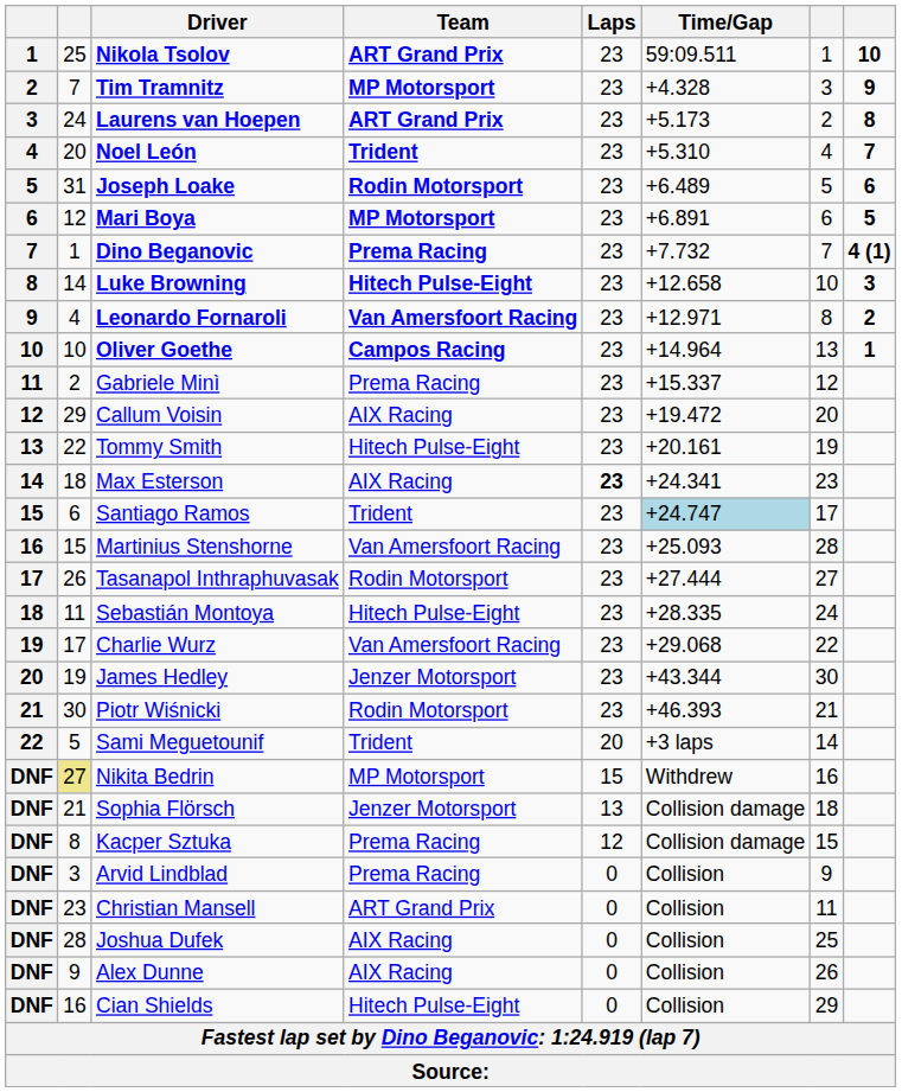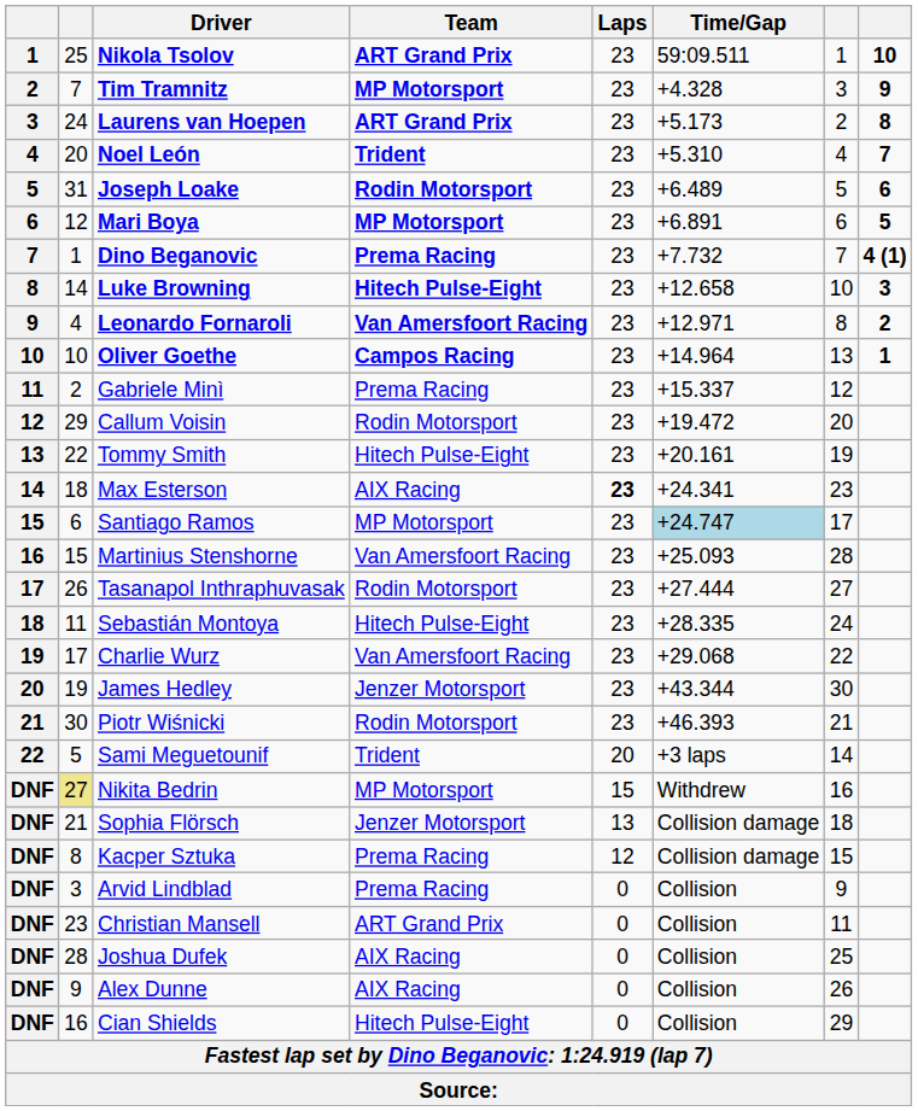 <table class="wikitable" style="font-size:85%">
 <tr>
 <th></th>
 <th></th>
 <th>Driver</th>
 <th>Team</th>
 <th>Laps</th>
 <th>Time/Gap</th>
 <th></th>
 <th></th>
 </tr>
 <tr>
 <th>1</th>
 <td align="center">25</td>
 <td> <strong><a href='#'>Nikola Tsolov</a></strong></td>
 <td><strong><a href='#'>ART Grand Prix</a></strong></td>
 <td align="center">23</td>
 <td>59:09.511</td>
 <td align="center">1</td>
 <td align="center"><strong>10</strong></td>
 </tr>
 <tr>
 <th>2</th>
 <td align="center">7</td>
 <td> <strong><a href='#'>Tim Tramnitz</a></strong></td>
 <td><strong><a href='#'>MP Motorsport</a></strong></td>
 <td align="center">23</td>
 <td>+4.328</td>
 <td align="center">3</td>
 <td align="center"><strong>9</strong></td>
 </tr>
 <tr>
 <th>3</th>
 <td align="center">24</td>
 <td> <strong><a href='#'>Laurens van Hoepen</a></strong></td>
 <td><strong><a href='#'>ART Grand Prix</a></strong></td>
 <td align="center">23</td>
 <td>+5.173</td>
 <td align="center">2</td>
 <td align="center"><strong>8</strong></td>
 </tr>
 <tr>
 <th>4</th>
 <td align="center">20</td>
 <td> <strong><a href='#'>Noel León</a></strong></td>
 <td><strong><a href='#'>Trident</a></strong></td>
 <td align="center">23</td>
 <td>+5.310</td>
 <td align="center">4</td>
 <td align="center"><strong>7</strong></td>
 </tr>
 <tr>
 <th>5</th>
 <td align="center">31</td>
 <td> <strong><a href='#'>Joseph Loake</a></strong></td>
 <td><strong><a href='#'>Rodin Motorsport</a></strong></td>
 <td align="center">23</td>
 <td>+6.489</td>
 <td align="center">5</td>
 <td align="center"><strong>6</strong></td>
 </tr>
 <tr>
 <th>6</th>
 <td align="center">12</td>
 <td> <strong><a href='#'>Mari Boya</a></strong></td>
 <td><strong><a href='#'>MP Motorsport</a></strong></td>
 <td align="center">23</td>
 <td>+6.891</td>
 <td align="center">6</td>
 <td align="center"><strong>5</strong></td>
 </tr>
 <tr>
 <th>7</th>
 <td align="center">1</td>
 <td> <strong><a href='#'>Dino Beganovic</a></strong></td>
 <td><strong><a href='#'>Prema Racing</a></strong></td>
 <td align="center">23</td>
 <td>+7.732</td>
 <td align="center">7</td>
 <td align="center"><strong>4 (1)</strong></td>
 </tr>
 <tr>
 <th>8</th>
 <td align="center">14</td>
 <td> <strong><a href='#'>Luke Browning</a></strong></td>
 <td><strong><a href='#'>Hitech Pulse-Eight</a></strong></td>
 <td align="center">23</td>
 <td>+12.658</td>
 <td align="center">10</td>
 <td align="center"><strong>3</strong></td>
 </tr>
 <tr>
 <th>9</th>
 <td align="center">4</td>
 <td> <strong><a href='#'>Leonardo Fornaroli</a></strong></td>
 <td><strong><a href='#'>Van Amersfoort Racing</a></strong></td>
 <td align="center">23</td>
 <td>+12.971</td>
 <td align="center">8</td>
 <td align="center"><strong>2</strong></td>
 </tr>
 <tr>
 <th>10</th>
 <td align="center">10</td>
 <td> <strong><a href='#'>Oliver Goethe</a></strong></td>
 <td><strong><a href='#'>Campos Racing</a></strong></td>
 <td align="center">23</td>
 <td>+14.964</td>
 <td align="center">13</td>
 <td align="center"><strong>1</strong></td>
 </tr>
 <tr>
 <th>11</th>
 <td align="center">2</td>
 <td> <a href='#'>Gabriele Minì</a></td>
 <td><a href='#'>Prema Racing</a></td>
 <td align="center">23</td>
 <td>+15.337</td>
 <td align="center">12</td>
 <td align="center"></td>
 </tr>
 <tr>
 <th>12</th>
 <td align="center">29</td>
 <td> <a href='#'>Callum Voisin</a></td>
-<td><a href='#'>AIX Racing</a></td>
+<td><a href='#'>Rodin Motorsport</a></td>
 <td align="center">23</td>
 <td>+19.472</td>
 <td align="center">20</td>
 <td align="center"></td>
 </tr>
 <tr>
 <th>13</th>
 <td align="center">22</td>
 <td> <a href='#'>Tommy Smith</a></td>
 <td><a href='#'>Hitech Pulse-Eight</a></td>
 <td align="center">23</td>
 <td>+20.161</td>
 <td align="center">19</td>
 <td align="center"></td>
 </tr>
 <tr>
 <th>14</th>
 <td align="center">18</td>
 <td> <a href='#'>Max Esterson</a></td>
 <td><a href='#'>AIX Racing</a></td>
 <td align="center"><strong>23</strong></td>
 <td>+24.341</td>
 <td align="center">23</td>
 <td align="center"></td>
 </tr>
 <tr>
 <th>15</th>
 <td align="center">6</td>
 <td> <a href='#'>Santiago Ramos</a></td>
-<td><a href='#'>Trident</a></td>
+<td><a href='#'>MP Motorsport</a></td>
 <td align="center">23</td>
 <td style="background: lightblue;">+24.747</td>
 <td align="center">17</td>
 <td align="center"></td>
 </tr>
 <tr>
 <th>16</th>
 <td align="center">15</td>
 <td> <a href='#'>Martinius Stenshorne</a></td>
 <td><a href='#'>Van Amersfoort Racing</a></td>
 <td align="center">23</td>
 <td>+25.093</td>
 <td align="center">28</td>
 <td align="center"></td>
 </tr>
 <tr>
 <th>17</th>
 <td align="center">26</td>
 <td> <a href='#'>Tasanapol Inthraphuvasak</a></td>
 <td><a href='#'>Rodin Motorsport</a></td>
 <td align="center">23</td>
 <td>+27.444</td>
 <td align="center">27</td>
 <td align="center"></td>
 </tr>
 <tr>
 <th>18</th>
 <td align="center">11</td>
 <td> <a href='#'>Sebastián Montoya</a></td>
 <td><a href='#'>Hitech Pulse-Eight</a></td>
 <td align="center">23</td>
 <td>+28.335</td>
 <td align="center">24</td>
 <td align="center"></td>
 </tr>
 <tr>
 <th>19</th>
 <td align="center">17</td>
 <td> <a href='#'>Charlie Wurz</a></td>
 <td><a href='#'>Van Amersfoort Racing</a></td>
 <td align="center">23</td>
 <td>+29.068</td>
 <td align="center">22</td>
 <td align="center"></td>
 </tr>
 <tr>
 <th>20</th>
 <td align="center">19</td>
 <td> <a href='#'>James Hedley</a></td>
 <td><a href='#'>Jenzer Motorsport</a></td>
 <td align="center">23</td>
 <td>+43.344</td>
 <td align="center">30</td>
 <td align="center"></td>
 </tr>
 <tr>
 <th>21</th>
 <td align="center">30</td>
 <td> <a href='#'>Piotr Wiśnicki</a></td>
 <td><a href='#'>Rodin Motorsport</a></td>
 <td align="center">23</td>
 <td>+46.393</td>
 <td align="center">21</td>
 <td align="center"></td>
 </tr>
 <tr>
 <th>22</th>
 <td align="center">5</td>
 <td> <a href='#'>Sami Meguetounif</a></td>
 <td><a href='#'>Trident</a></td>
 <td align="center">20</td>
 <td>+3 laps</td>
 <td align="center">14</td>
 <td align="center"></td>
 </tr>
 <tr>
 <th>DNF</th>
 <td align="center" style="background: khaki;">27</td>
 <td> <a href='#'>Nikita Bedrin</a></td>
 <td><a href='#'>MP Motorsport</a></td>
 <td align="center">15</td>
 <td>Withdrew</td>
 <td align="center">16</td>
 <td align="center"></td>
 </tr>
 <tr>
 <th>DNF</th>
 <td align="center">21</td>
 <td> <a href='#'>Sophia Flörsch</a></td>
 <td><a href='#'>Jenzer Motorsport</a></td>
 <td align="center">13</td>
 <td>Collision damage</td>
 <td align="center">18</td>
 <td align="center"></td>
 </tr>
 <tr>
 <th>DNF</th>
 <td align="center">8</td>
 <td> <a href='#'>Kacper Sztuka</a></td>
 <td><a href='#'>Prema Racing</a></td>
 <td align="center">12</td>
 <td>Collision damage</td>
 <td align="center">15</td>
 <td align="center"></td>
 </tr>
 <tr>
 <th>DNF</th>
 <td align="center">3</td>
 <td> <a href='#'>Arvid Lindblad</a></td>
 <td><a href='#'>Prema Racing</a></td>
 <td align="center">0</td>
 <td>Collision</td>
 <td align="center">9</td>
 <td align="center"></td>
 </tr>
 <tr>
 <th>DNF</th>
 <td align="center">23</td>
 <td> <a href='#'>Christian Mansell</a></td>
 <td><a href='#'>ART Grand Prix</a></td>
 <td align="center">0</td>
 <td>Collision</td>
 <td align="center">11</td>
 <td align="center"></td>
 </tr>
 <tr>
 <th>DNF</th>
 <td align="center">28</td>
 <td> <a href='#'>Joshua Dufek</a></td>
 <td><a href='#'>AIX Racing</a></td>
 <td align="center">0</td>
 <td>Collision</td>
 <td align="center">25</td>
 <td align="center"></td>
 </tr>
 <tr>
 <th>DNF</th>
 <td align="center">9</td>
 <td> <a href='#'>Alex Dunne</a></td>
 <td><a href='#'>AIX Racing</a></td>
 <td align="center">0</td>
 <td>Collision</td>
 <td align="center">26</td>
 <td align="center"></td>
 </tr>
 <tr>
 <th>DNF</th>
 <td align="center">16</td>
 <td> <a href='#'>Cian Shields</a></td>
 <td><a href='#'>Hitech Pulse-Eight</a></td>
 <td align="center">0</td>
 <td>Collision</td>
 <td align="center">29</td>
 <td align="center"></td>
 </tr>
 <tr>
 <th colspan="8"><em>Fastest lap set by  <a href='#'>Dino Beganovic</a>: 1:24.919 (lap 7)</em></th>
 </tr>
 <tr>
 <th colspan="8">Source:</th>
 </tr>
 </table>
